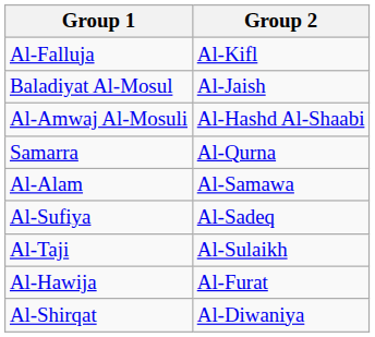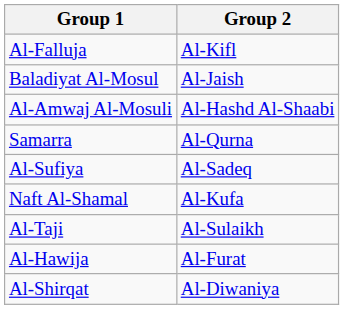 <table class="wikitable sortable">
 <tr>
 <th>Group 1</th>
 <th>Group 2</th>
 </tr>
 <tr>
 <td><a href='#'>Al-Falluja</a></td>
 <td><a href='#'>Al-Kifl</a></td>
 </tr>
 <tr>
 <td><a href='#'>Baladiyat Al-Mosul</a></td>
 <td><a href='#'>Al-Jaish</a></td>
 </tr>
 <tr>
 <td><a href='#'>Al-Amwaj Al-Mosuli</a></td>
 <td><a href='#'>Al-Hashd Al-Shaabi</a></td>
 </tr>
 <tr>
 <td><a href='#'>Samarra</a></td>
 <td><a href='#'>Al-Qurna</a></td>
 </tr>
 <tr>
-<td><a href='#'>Al-Alam</a></td>
-<td><a href='#'>Al-Samawa</a></td>
+<td><a href='#'>Al-Sufiya</a></td>
+<td><a href='#'>Al-Sadeq</a></td>
 </tr>
 <tr>
-<td><a href='#'>Al-Sufiya</a></td>
-<td><a href='#'>Al-Sadeq</a></td>
+<td><a href='#'>Naft Al-Shamal</a></td>
+<td><a href='#'>Al-Kufa</a></td>
 </tr>
 <tr>
 <td><a href='#'>Al-Taji</a></td>
 <td><a href='#'>Al-Sulaikh</a></td>
 </tr>
 <tr>
 <td><a href='#'>Al-Hawija</a></td>
 <td><a href='#'>Al-Furat</a></td>
 </tr>
 <tr>
 <td><a href='#'>Al-Shirqat</a></td>
 <td><a href='#'>Al-Diwaniya</a></td>
 </tr>
 </table>
